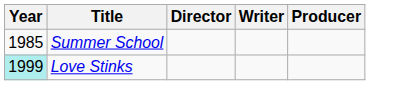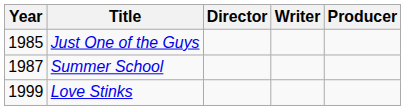 <table class="wikitable">
 <tr>
 <th>Year</th>
 <th>Title</th>
 <th>Director</th>
 <th>Writer</th>
 <th>Producer</th>
 </tr>
 <tr>
 <td>1985</td>
+<td><em><a href='#'>Just One of the Guys</a></em></td>
+<td></td>
+<td></td>
+<td></td>
+</tr>
+<tr>
+<td>1987</td>
 <td><em><a href='#'>Summer School</a></em></td>
 <td></td>
 <td></td>
 <td></td>
 </tr>
 <tr>
-<td style="background: paleturquoise;">1999</td>
+<td>1999</td>
 <td><em><a href='#'>Love Stinks</a></em></td>
 <td></td>
 <td></td>
 <td></td>
 </tr>
 </table>
